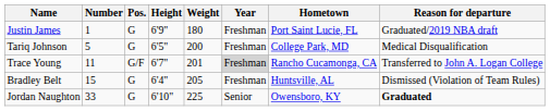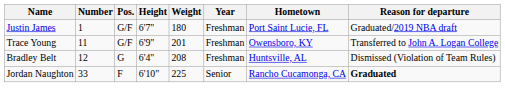 <table class="wikitable sortable" border="1">
 <tr>
 <th>Name</th>
 <th>Number</th>
 <th>Pos.</th>
 <th>Height</th>
 <th>Weight</th>
 <th>Year</th>
 <th>Hometown</th>
 <th class="unsortable">Reason for departure</th>
 </tr>
 <tr>
 <td><a href='#'>Justin James</a></td>
 <td>1</td>
-<td>G</td>
-<td>6'9"</td>
+<td>G/F</td>
+<td>6'7"</td>
 <td>180</td>
 <td>Freshman</td>
 <td><a href='#'>Port Saint Lucie, FL</a></td>
 <td>Graduated/<a href='#'>2019 NBA draft</a></td>
 </tr>
 <tr>
-<td>Tariq Johnson</td>
-<td>5</td>
-<td>G</td>
-<td>6'5"</td>
-<td>200</td>
-<td>Freshman</td>
-<td><a href='#'>College Park, MD</a></td>
-<td>Medical Disqualification</td>
-</tr>
-<tr>
 <td>Trace Young</td>
 <td>11</td>
 <td>G/F</td>
-<td>6'7"</td>
+<td>6'9"</td>
 <td>201</td>
-<td style="background: lightgrey;">Freshman</td>
-<td><a href='#'>Rancho Cucamonga, CA</a></td>
+<td>Freshman</td>
+<td><a href='#'>Owensboro, KY</a></td>
 <td>Transferred to <a href='#'>John A. Logan College</a></td>
 </tr>
 <tr>
 <td>Bradley Belt</td>
-<td>15</td>
+<td>12</td>
 <td>G</td>
 <td>6'4"</td>
-<td>205</td>
+<td>208</td>
 <td>Freshman</td>
 <td><a href='#'>Huntsville, AL</a></td>
 <td>Dismissed (Violation of Team Rules)</td>
 </tr>
 <tr>
 <td>Jordan Naughton</td>
 <td>33</td>
-<td>G</td>
+<td>F</td>
 <td>6'10"</td>
 <td>225</td>
 <td>Senior</td>
-<td><a href='#'>Owensboro, KY</a></td>
+<td><a href='#'>Rancho Cucamonga, CA</a></td>
 <td><strong>Graduated</strong></td>
 </tr>
 </table>
